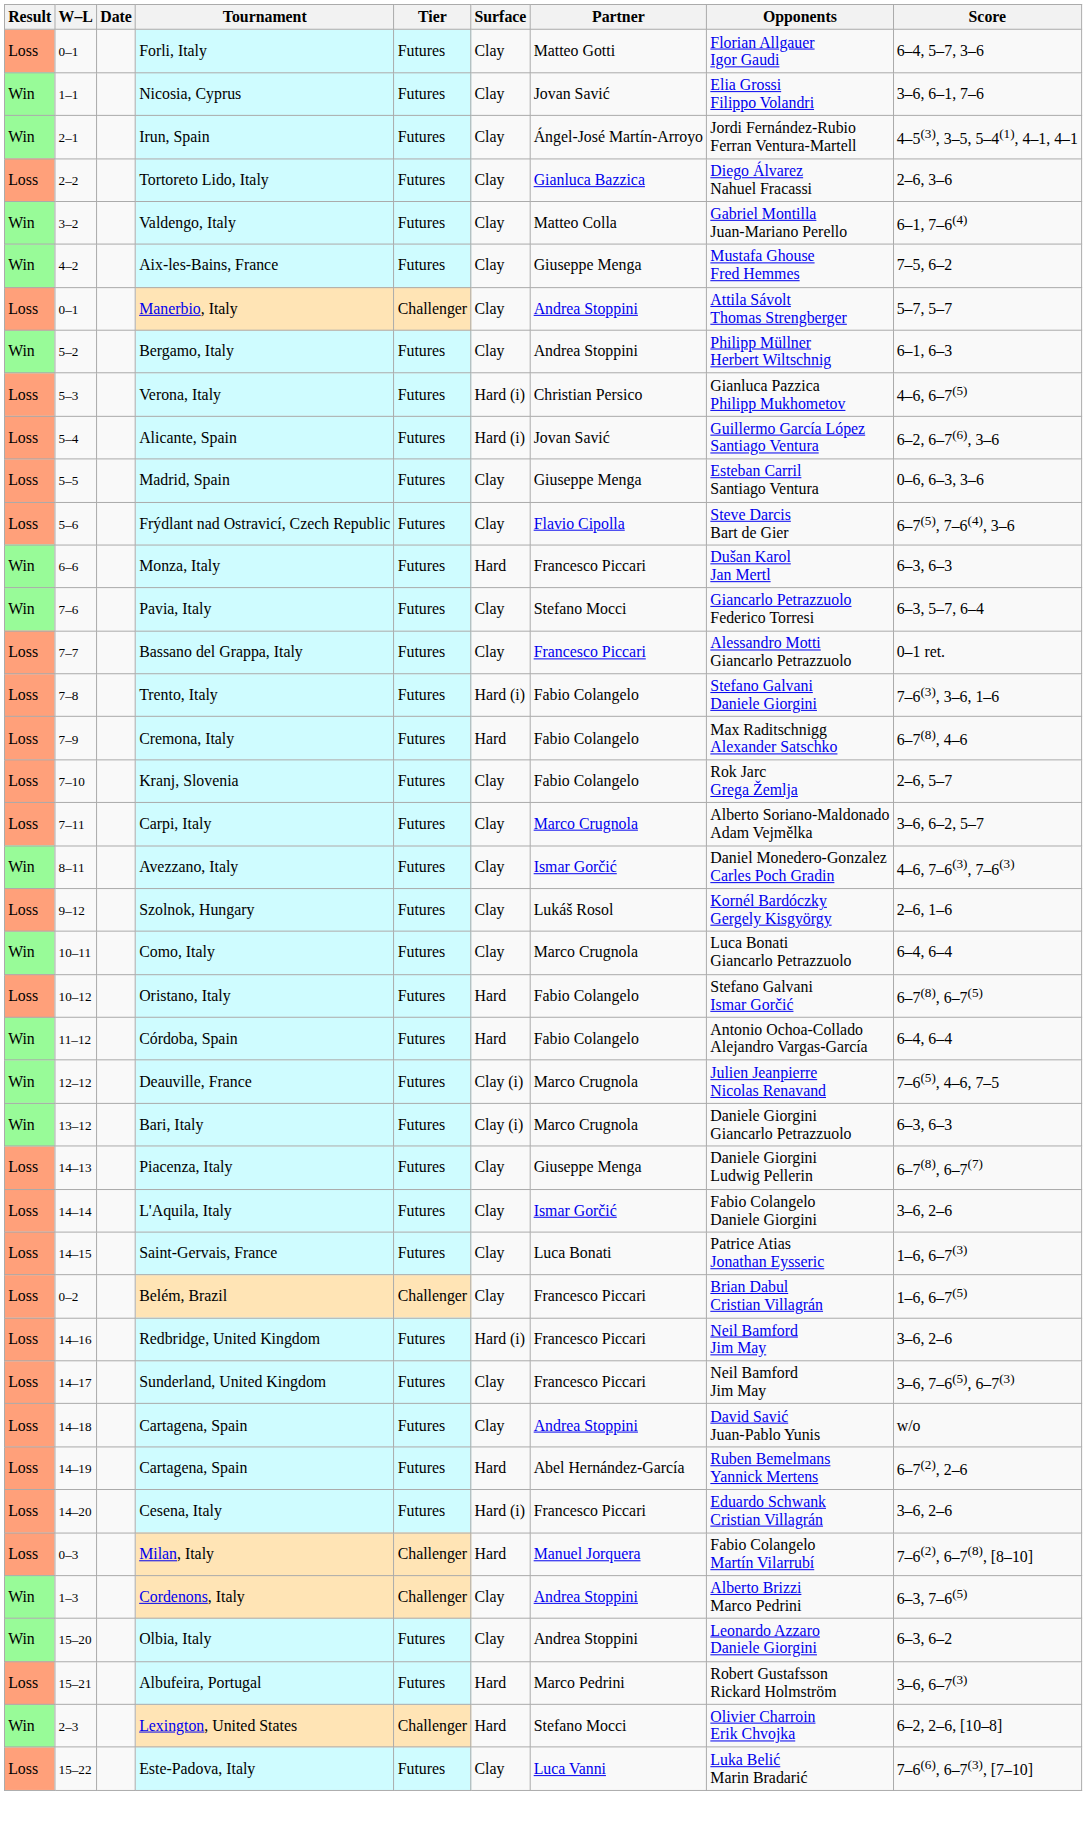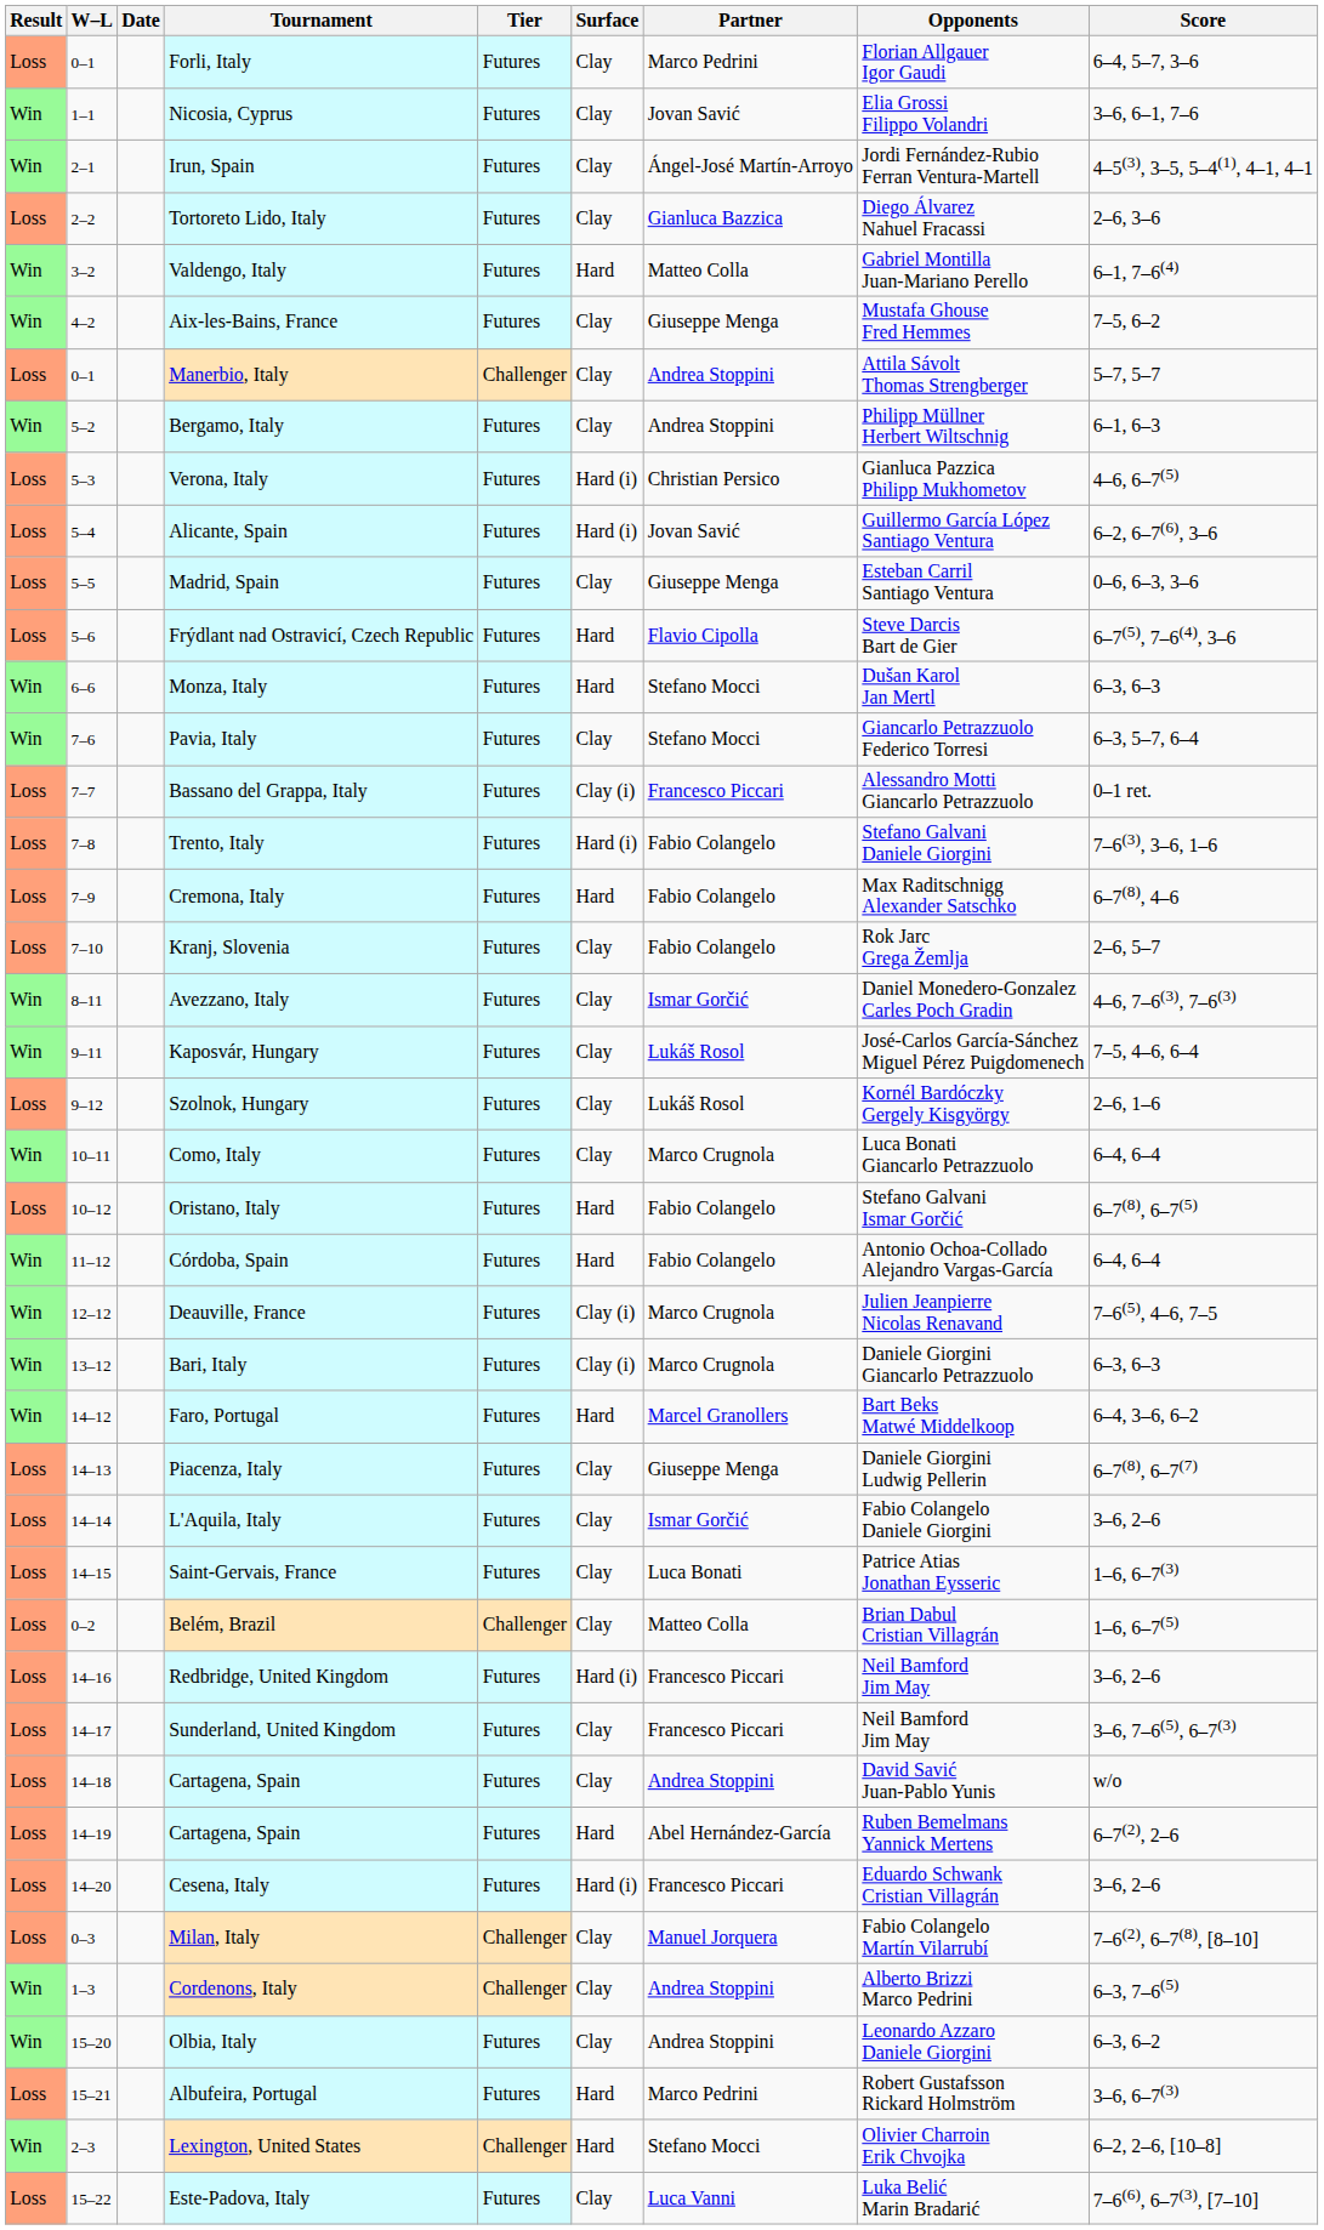 <table class="sortable wikitable">
 <tr>
 <th>Result</th>
 <th class="unsortable">W–L</th>
 <th>Date</th>
 <th>Tournament</th>
 <th>Tier</th>
 <th>Surface</th>
 <th>Partner</th>
 <th>Opponents</th>
 <th class="unsortable">Score</th>
 </tr>
 <tr>
 <td bgcolor=ffa07a>Loss</td>
 <td><small>0–1</small></td>
 <td></td>
 <td bgcolor=cffcff>Forli, Italy</td>
 <td bgcolor=cffcff>Futures</td>
 <td>Clay</td>
-<td> Matteo Gotti</td>
+<td> Marco Pedrini</td>
 <td> <a href='#'>Florian Allgauer</a><br> <a href='#'>Igor Gaudi</a></td>
 <td>6–4, 5–7, 3–6</td>
 </tr>
 <tr>
 <td bgcolor=98fb98>Win</td>
 <td><small>1–1</small></td>
 <td></td>
 <td bgcolor=cffcff>Nicosia, Cyprus</td>
 <td bgcolor=cffcff>Futures</td>
 <td>Clay</td>
 <td> Jovan Savić</td>
 <td> <a href='#'>Elia Grossi</a><br> <a href='#'>Filippo Volandri</a></td>
 <td>3–6, 6–1, 7–6</td>
 </tr>
 <tr>
 <td bgcolor=98fb98>Win</td>
 <td><small>2–1</small></td>
 <td></td>
 <td bgcolor=cffcff>Irun, Spain</td>
 <td bgcolor=cffcff>Futures</td>
 <td>Clay</td>
 <td> Ángel-José Martín-Arroyo</td>
 <td> Jordi Fernández-Rubio<br> Ferran Ventura-Martell</td>
 <td>4–5<sup>(3)</sup>, 3–5, 5–4<sup>(1)</sup>, 4–1, 4–1</td>
 </tr>
 <tr>
 <td bgcolor=ffa07a>Loss</td>
 <td><small>2–2</small></td>
 <td></td>
 <td bgcolor=cffcff>Tortoreto Lido, Italy</td>
 <td bgcolor=cffcff>Futures</td>
 <td>Clay</td>
 <td> <a href='#'>Gianluca Bazzica</a></td>
 <td> <a href='#'>Diego Álvarez</a><br> Nahuel Fracassi</td>
 <td>2–6, 3–6</td>
 </tr>
 <tr>
 <td bgcolor=98fb98>Win</td>
 <td><small>3–2</small></td>
 <td></td>
 <td bgcolor=cffcff>Valdengo, Italy</td>
 <td bgcolor=cffcff>Futures</td>
-<td>Clay</td>
+<td>Hard</td>
 <td> Matteo Colla</td>
 <td> <a href='#'>Gabriel Montilla</a><br> Juan-Mariano Perello</td>
 <td>6–1, 7–6<sup>(4)</sup></td>
 </tr>
 <tr>
 <td bgcolor=98fb98>Win</td>
 <td><small>4–2</small></td>
 <td></td>
 <td bgcolor=cffcff>Aix-les-Bains, France</td>
 <td bgcolor=cffcff>Futures</td>
 <td>Clay</td>
 <td> Giuseppe Menga</td>
 <td> <a href='#'>Mustafa Ghouse</a><br> <a href='#'>Fred Hemmes</a></td>
 <td>7–5, 6–2</td>
 </tr>
 <tr>
 <td bgcolor=ffa07a>Loss</td>
 <td><small>0–1</small></td>
 <td></td>
 <td bgcolor=moccasin><a href='#'>Manerbio</a>, Italy</td>
 <td bgcolor=moccasin>Challenger</td>
 <td>Clay</td>
 <td> <a href='#'>Andrea Stoppini</a></td>
 <td> <a href='#'>Attila Sávolt</a><br> <a href='#'>Thomas Strengberger</a></td>
 <td>5–7, 5–7</td>
 </tr>
 <tr>
 <td bgcolor=98fb98>Win</td>
 <td><small>5–2</small></td>
 <td></td>
 <td bgcolor=cffcff>Bergamo, Italy</td>
 <td bgcolor=cffcff>Futures</td>
 <td>Clay</td>
 <td> Andrea Stoppini</td>
 <td> <a href='#'>Philipp Müllner</a><br> <a href='#'>Herbert Wiltschnig</a></td>
 <td>6–1, 6–3</td>
 </tr>
 <tr>
 <td bgcolor=ffa07a>Loss</td>
 <td><small>5–3</small></td>
 <td></td>
 <td bgcolor=cffcff>Verona, Italy</td>
 <td bgcolor=cffcff>Futures</td>
 <td>Hard (i)</td>
 <td> Christian Persico</td>
 <td> Gianluca Pazzica<br> <a href='#'>Philipp Mukhometov</a></td>
 <td>4–6, 6–7<sup>(5)</sup></td>
 </tr>
 <tr>
 <td bgcolor=ffa07a>Loss</td>
 <td><small>5–4</small></td>
 <td></td>
 <td bgcolor=cffcff>Alicante, Spain</td>
 <td bgcolor=cffcff>Futures</td>
 <td>Hard (i)</td>
 <td> Jovan Savić</td>
 <td> <a href='#'>Guillermo García López</a><br> <a href='#'>Santiago Ventura</a></td>
 <td>6–2, 6–7<sup>(6)</sup>, 3–6</td>
 </tr>
 <tr>
 <td bgcolor=ffa07a>Loss</td>
 <td><small>5–5</small></td>
 <td></td>
 <td bgcolor=cffcff>Madrid, Spain</td>
 <td bgcolor=cffcff>Futures</td>
 <td>Clay</td>
 <td> Giuseppe Menga</td>
 <td> <a href='#'>Esteban Carril</a><br> Santiago Ventura</td>
 <td>0–6, 6–3, 3–6</td>
 </tr>
 <tr>
 <td bgcolor=ffa07a>Loss</td>
 <td><small>5–6</small></td>
 <td></td>
 <td bgcolor=cffcff>Frýdlant nad Ostravicí, Czech Republic</td>
 <td bgcolor=cffcff>Futures</td>
-<td>Clay</td>
+<td>Hard</td>
 <td> <a href='#'>Flavio Cipolla</a></td>
 <td> <a href='#'>Steve Darcis</a><br> Bart de Gier</td>
 <td>6–7<sup>(5)</sup>, 7–6<sup>(4)</sup>, 3–6</td>
 </tr>
 <tr>
 <td bgcolor=98fb98>Win</td>
 <td><small>6–6</small></td>
 <td></td>
 <td bgcolor=cffcff>Monza, Italy</td>
 <td bgcolor=cffcff>Futures</td>
 <td>Hard</td>
-<td> Francesco Piccari</td>
+<td> Stefano Mocci</td>
 <td> <a href='#'>Dušan Karol</a><br> <a href='#'>Jan Mertl</a></td>
 <td>6–3, 6–3</td>
 </tr>
 <tr>
 <td bgcolor=98fb98>Win</td>
 <td><small>7–6</small></td>
 <td></td>
 <td bgcolor=cffcff>Pavia, Italy</td>
 <td bgcolor=cffcff>Futures</td>
 <td>Clay</td>
 <td> Stefano Mocci</td>
 <td> <a href='#'>Giancarlo Petrazzuolo</a><br> Federico Torresi</td>
 <td>6–3, 5–7, 6–4</td>
 </tr>
 <tr>
 <td bgcolor=ffa07a>Loss</td>
 <td><small>7–7</small></td>
 <td></td>
 <td bgcolor=cffcff>Bassano del Grappa, Italy</td>
 <td bgcolor=cffcff>Futures</td>
-<td>Clay</td>
+<td>Clay (i)</td>
 <td> <a href='#'>Francesco Piccari</a></td>
 <td> <a href='#'>Alessandro Motti</a><br> Giancarlo Petrazzuolo</td>
 <td>0–1 ret.</td>
 </tr>
 <tr>
 <td bgcolor=ffa07a>Loss</td>
 <td><small>7–8</small></td>
 <td></td>
 <td bgcolor=cffcff>Trento, Italy</td>
 <td bgcolor=cffcff>Futures</td>
 <td>Hard (i)</td>
 <td> Fabio Colangelo</td>
 <td> <a href='#'>Stefano Galvani</a><br> <a href='#'>Daniele Giorgini</a></td>
 <td>7–6<sup>(3)</sup>, 3–6, 1–6</td>
 </tr>
 <tr>
 <td bgcolor=ffa07a>Loss</td>
 <td><small>7–9</small></td>
 <td></td>
 <td bgcolor=cffcff>Cremona, Italy</td>
 <td bgcolor=cffcff>Futures</td>
 <td>Hard</td>
 <td> Fabio Colangelo</td>
 <td> Max Raditschnigg<br> <a href='#'>Alexander Satschko</a></td>
 <td>6–7<sup>(8)</sup>, 4–6</td>
 </tr>
 <tr>
 <td bgcolor=ffa07a>Loss</td>
 <td><small>7–10</small></td>
 <td></td>
 <td bgcolor=cffcff>Kranj, Slovenia</td>
 <td bgcolor=cffcff>Futures</td>
 <td>Clay</td>
 <td> Fabio Colangelo</td>
 <td> Rok Jarc<br> <a href='#'>Grega Žemlja</a></td>
 <td>2–6, 5–7</td>
 </tr>
 <tr>
-<td bgcolor=ffa07a>Loss</td>
-<td><small>7–11</small></td>
-<td></td>
-<td bgcolor=cffcff>Carpi, Italy</td>
-<td bgcolor=cffcff>Futures</td>
-<td>Clay</td>
-<td> <a href='#'>Marco Crugnola</a></td>
-<td> Alberto Soriano-Maldonado <br> Adam Vejmělka</td>
-<td>3–6, 6–2, 5–7</td>
-</tr>
-<tr>
 <td bgcolor=98fb98>Win</td>
 <td><small>8–11</small></td>
 <td></td>
 <td bgcolor=cffcff>Avezzano, Italy</td>
 <td bgcolor=cffcff>Futures</td>
 <td>Clay</td>
 <td> <a href='#'>Ismar Gorčić</a></td>
 <td> Daniel Monedero-Gonzalez<br> <a href='#'>Carles Poch Gradin</a></td>
 <td>4–6, 7–6<sup>(3)</sup>, 7–6<sup>(3)</sup></td>
+</tr>
+<tr>
+<td bgcolor=98fb98>Win</td>
+<td><small>9–11</small></td>
+<td></td>
+<td bgcolor=cffcff>Kaposvár, Hungary</td>
+<td bgcolor=cffcff>Futures</td>
+<td>Clay</td>
+<td> <a href='#'>Lukáš Rosol</a></td>
+<td> José-Carlos García-Sánchez<br> Miguel Pérez Puigdomenech</td>
+<td>7–5, 4–6, 6–4</td>
 </tr>
 <tr>
 <td bgcolor=ffa07a>Loss</td>
 <td><small>9–12</small></td>
 <td></td>
 <td bgcolor=cffcff>Szolnok, Hungary</td>
 <td bgcolor=cffcff>Futures</td>
 <td>Clay</td>
 <td> Lukáš Rosol</td>
 <td> <a href='#'>Kornél Bardóczky</a><br> <a href='#'>Gergely Kisgyörgy</a></td>
 <td>2–6, 1–6</td>
 </tr>
 <tr>
 <td bgcolor=98fb98>Win</td>
 <td><small>10–11</small></td>
 <td></td>
 <td bgcolor=cffcff>Como, Italy</td>
 <td bgcolor=cffcff>Futures</td>
 <td>Clay</td>
 <td> Marco Crugnola</td>
 <td> Luca Bonati<br> Giancarlo Petrazzuolo</td>
 <td>6–4, 6–4</td>
 </tr>
 <tr>
 <td bgcolor=ffa07a>Loss</td>
 <td><small>10–12</small></td>
 <td></td>
 <td bgcolor=cffcff>Oristano, Italy</td>
 <td bgcolor=cffcff>Futures</td>
 <td>Hard</td>
 <td> Fabio Colangelo</td>
 <td> Stefano Galvani<br> <a href='#'>Ismar Gorčić</a></td>
 <td>6–7<sup>(8)</sup>, 6–7<sup>(5)</sup></td>
 </tr>
 <tr>
 <td bgcolor=98fb98>Win</td>
 <td><small>11–12</small></td>
 <td></td>
 <td bgcolor=cffcff>Córdoba, Spain</td>
 <td bgcolor=cffcff>Futures</td>
 <td>Hard</td>
 <td> Fabio Colangelo</td>
 <td> Antonio Ochoa-Collado<br> Alejandro Vargas-García</td>
 <td>6–4, 6–4</td>
 </tr>
 <tr>
 <td bgcolor=98fb98>Win</td>
 <td><small>12–12</small></td>
 <td></td>
 <td bgcolor=cffcff>Deauville, France</td>
 <td bgcolor=cffcff>Futures</td>
 <td>Clay (i)</td>
 <td> Marco Crugnola</td>
 <td> <a href='#'>Julien Jeanpierre</a><br> <a href='#'>Nicolas Renavand</a></td>
 <td>7–6<sup>(5)</sup>, 4–6, 7–5</td>
 </tr>
 <tr>
 <td bgcolor=98fb98>Win</td>
 <td><small>13–12</small></td>
 <td></td>
 <td bgcolor=cffcff>Bari, Italy</td>
 <td bgcolor=cffcff>Futures</td>
 <td>Clay (i)</td>
 <td> Marco Crugnola</td>
 <td> Daniele Giorgini<br> Giancarlo Petrazzuolo</td>
 <td>6–3, 6–3</td>
 </tr>
 <tr>
+<td bgcolor=98fb98>Win</td>
+<td><small>14–12</small></td>
+<td></td>
+<td bgcolor=cffcff>Faro, Portugal</td>
+<td bgcolor=cffcff>Futures</td>
+<td>Hard</td>
+<td> <a href='#'>Marcel Granollers</a></td>
+<td> <a href='#'>Bart Beks</a><br> <a href='#'>Matwé Middelkoop</a></td>
+<td>6–4, 3–6, 6–2</td>
+</tr>
+<tr>
 <td bgcolor=ffa07a>Loss</td>
 <td><small>14–13</small></td>
 <td></td>
 <td bgcolor=cffcff>Piacenza, Italy</td>
 <td bgcolor=cffcff>Futures</td>
 <td>Clay</td>
 <td> Giuseppe Menga</td>
 <td> Daniele Giorgini<br> Ludwig Pellerin</td>
 <td>6–7<sup>(8)</sup>, 6–7<sup>(7)</sup></td>
 </tr>
 <tr>
 <td bgcolor=ffa07a>Loss</td>
 <td><small>14–14</small></td>
 <td></td>
 <td bgcolor=cffcff>L'Aquila, Italy</td>
 <td bgcolor=cffcff>Futures</td>
 <td>Clay</td>
 <td> <a href='#'>Ismar Gorčić</a></td>
 <td> Fabio Colangelo<br> Daniele Giorgini</td>
 <td>3–6, 2–6</td>
 </tr>
 <tr>
 <td bgcolor=ffa07a>Loss</td>
 <td><small>14–15</small></td>
 <td></td>
 <td bgcolor=cffcff>Saint-Gervais, France</td>
 <td bgcolor=cffcff>Futures</td>
 <td>Clay</td>
 <td> Luca Bonati</td>
 <td> Patrice Atias<br> <a href='#'>Jonathan Eysseric</a></td>
 <td>1–6, 6–7<sup>(3)</sup></td>
 </tr>
 <tr>
 <td bgcolor=ffa07a>Loss</td>
 <td><small>0–2</small></td>
 <td></td>
 <td bgcolor=moccasin>Belém, Brazil</td>
 <td bgcolor=moccasin>Challenger</td>
 <td>Clay</td>
-<td> Francesco Piccari</td>
+<td> Matteo Colla</td>
 <td> <a href='#'>Brian Dabul</a><br> <a href='#'>Cristian Villagrán</a></td>
 <td>1–6, 6–7<sup>(5)</sup></td>
 </tr>
 <tr>
 <td bgcolor=ffa07a>Loss</td>
 <td><small>14–16</small></td>
 <td></td>
 <td bgcolor=cffcff>Redbridge, United Kingdom</td>
 <td bgcolor=cffcff>Futures</td>
 <td>Hard (i)</td>
 <td> Francesco Piccari</td>
 <td> <a href='#'>Neil Bamford</a><br> <a href='#'>Jim May</a></td>
 <td>3–6, 2–6</td>
 </tr>
 <tr>
 <td bgcolor=ffa07a>Loss</td>
 <td><small>14–17</small></td>
 <td></td>
 <td bgcolor=cffcff>Sunderland, United Kingdom</td>
 <td bgcolor=cffcff>Futures</td>
 <td>Clay</td>
 <td> Francesco Piccari</td>
 <td> Neil Bamford<br> Jim May</td>
 <td>3–6, 7–6<sup>(5)</sup>, 6–7<sup>(3)</sup></td>
 </tr>
 <tr>
 <td bgcolor=ffa07a>Loss</td>
 <td><small>14–18</small></td>
 <td></td>
 <td bgcolor=cffcff>Cartagena, Spain</td>
 <td bgcolor=cffcff>Futures</td>
 <td>Clay</td>
 <td> <a href='#'>Andrea Stoppini</a></td>
 <td> <a href='#'>David Savić</a><br> Juan-Pablo Yunis</td>
 <td>w/o</td>
 </tr>
 <tr>
 <td bgcolor=ffa07a>Loss</td>
 <td><small>14–19</small></td>
 <td></td>
 <td bgcolor=cffcff>Cartagena, Spain</td>
 <td bgcolor=cffcff>Futures</td>
 <td>Hard</td>
 <td> Abel Hernández-García</td>
 <td> <a href='#'>Ruben Bemelmans</a><br> <a href='#'>Yannick Mertens</a></td>
 <td>6–7<sup>(2)</sup>, 2–6</td>
 </tr>
 <tr>
 <td bgcolor=ffa07a>Loss</td>
 <td><small>14–20</small></td>
 <td></td>
 <td bgcolor=cffcff>Cesena, Italy</td>
 <td bgcolor=cffcff>Futures</td>
 <td>Hard (i)</td>
 <td> Francesco Piccari</td>
 <td> <a href='#'>Eduardo Schwank</a><br> <a href='#'>Cristian Villagrán</a></td>
 <td>3–6, 2–6</td>
 </tr>
 <tr>
 <td bgcolor=ffa07a>Loss</td>
 <td><small>0–3</small></td>
 <td></td>
 <td bgcolor=moccasin><a href='#'>Milan</a>, Italy</td>
 <td bgcolor=moccasin>Challenger</td>
-<td>Hard</td>
+<td>Clay</td>
 <td> <a href='#'>Manuel Jorquera</a></td>
 <td> Fabio Colangelo<br> <a href='#'>Martín Vilarrubí</a></td>
 <td>7–6<sup>(2)</sup>, 6–7<sup>(8)</sup>, [8–10]</td>
 </tr>
 <tr>
 <td bgcolor=98fb98>Win</td>
 <td><small>1–3</small></td>
 <td></td>
 <td bgcolor=moccasin><a href='#'>Cordenons</a>, Italy</td>
 <td bgcolor=moccasin>Challenger</td>
 <td>Clay</td>
 <td> <a href='#'>Andrea Stoppini</a></td>
 <td> <a href='#'>Alberto Brizzi</a><br> Marco Pedrini</td>
 <td>6–3, 7–6<sup>(5)</sup></td>
 </tr>
 <tr>
 <td bgcolor=98fb98>Win</td>
 <td><small>15–20</small></td>
 <td></td>
 <td bgcolor=cffcff>Olbia, Italy</td>
 <td bgcolor=cffcff>Futures</td>
 <td>Clay</td>
 <td> Andrea Stoppini</td>
 <td> <a href='#'>Leonardo Azzaro</a><br> <a href='#'>Daniele Giorgini</a></td>
 <td>6–3, 6–2</td>
 </tr>
 <tr>
 <td bgcolor=ffa07a>Loss</td>
 <td><small>15–21</small></td>
 <td></td>
 <td bgcolor=cffcff>Albufeira, Portugal</td>
 <td bgcolor=cffcff>Futures</td>
 <td>Hard</td>
 <td> Marco Pedrini</td>
 <td> Robert Gustafsson<br> Rickard Holmström</td>
 <td>3–6, 6–7<sup>(3)</sup></td>
 </tr>
 <tr>
 <td bgcolor=98fb98>Win</td>
 <td><small>2–3</small></td>
 <td></td>
 <td bgcolor=moccasin><a href='#'>Lexington</a>, United States</td>
 <td bgcolor=moccasin>Challenger</td>
 <td>Hard</td>
 <td> Stefano Mocci</td>
 <td> <a href='#'>Olivier Charroin</a><br> <a href='#'>Erik Chvojka</a></td>
 <td>6–2, 2–6, [10–8]</td>
 </tr>
 <tr>
 <td bgcolor=ffa07a>Loss</td>
 <td><small>15–22</small></td>
 <td></td>
 <td bgcolor=cffcff>Este-Padova, Italy</td>
 <td bgcolor=cffcff>Futures</td>
 <td>Clay</td>
 <td> <a href='#'>Luca Vanni</a></td>
 <td> <a href='#'>Luka Belić</a><br> Marin Bradarić</td>
 <td>7–6<sup>(6)</sup>, 6–7<sup>(3)</sup>, [7–10]</td>
 </tr>
 </table>
